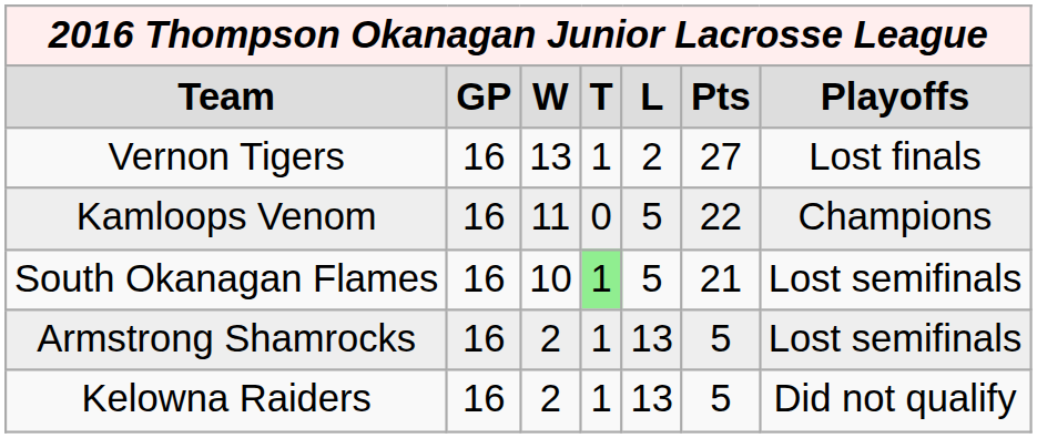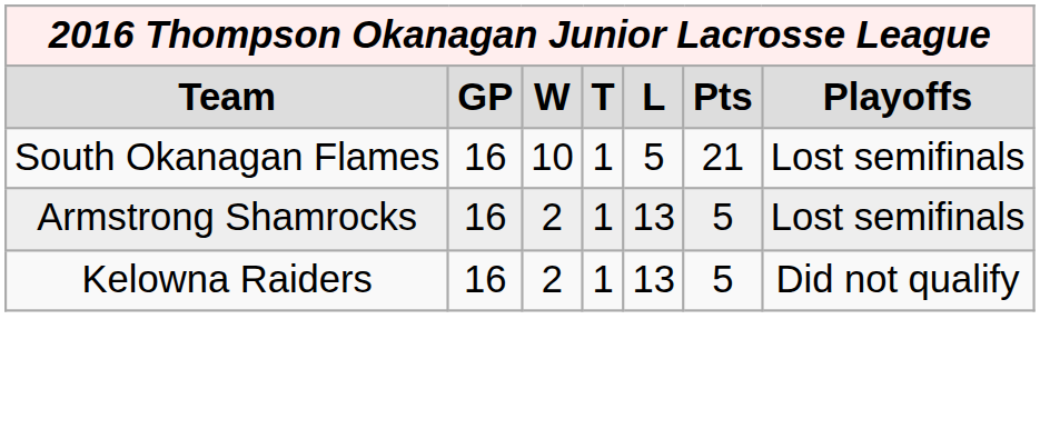 <table class="wikitable">
 <tr align="center" bgcolor="#ffeeee">
 <td colspan="7"><strong><em> 2016 Thompson Okanagan Junior Lacrosse League</em></strong></td>
 </tr>
 <tr align="center"  bgcolor="#dddddd">
 <td><strong>Team </strong></td>
 <td><strong> GP </strong></td>
 <td><strong> W </strong></td>
 <td><strong> T </strong></td>
 <td><strong> L </strong></td>
 <td><strong>Pts</strong></td>
 <td><strong>Playoffs</strong></td>
 </tr>
 <tr align="center">
-<td>Vernon Tigers</td>
-<td>16</td>
-<td>13</td>
-<td>1</td>
-<td>2</td>
-<td>27</td>
-<td>Lost finals</td>
-</tr>
-<tr align="center" bgcolor="#eeeeee">
-<td>Kamloops Venom</td>
-<td>16</td>
-<td>11</td>
-<td>0</td>
-<td>5</td>
-<td>22</td>
-<td>Champions</td>
-</tr>
-<tr align="center">
 <td>South Okanagan Flames</td>
 <td>16</td>
 <td>10</td>
-<td style="background: lightgreen;">1</td>
+<td>1</td>
 <td>5</td>
 <td>21</td>
 <td>Lost semifinals</td>
 </tr>
 <tr align="center" bgcolor="#eeeeee">
 <td>Armstrong Shamrocks</td>
 <td>16</td>
 <td>2</td>
 <td>1</td>
 <td>13</td>
 <td>5</td>
 <td>Lost semifinals</td>
 </tr>
 <tr align="center">
 <td>Kelowna Raiders</td>
 <td>16</td>
 <td>2</td>
 <td>1</td>
 <td>13</td>
 <td>5</td>
 <td>Did not qualify</td>
 </tr>
 </table>
